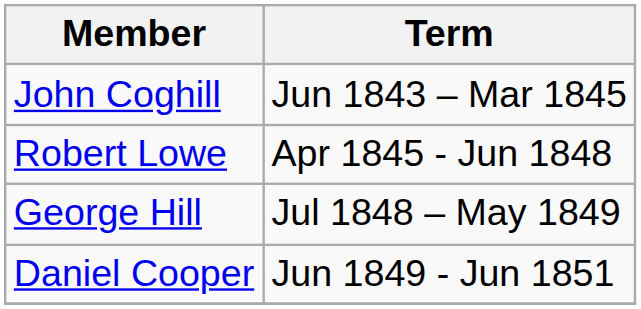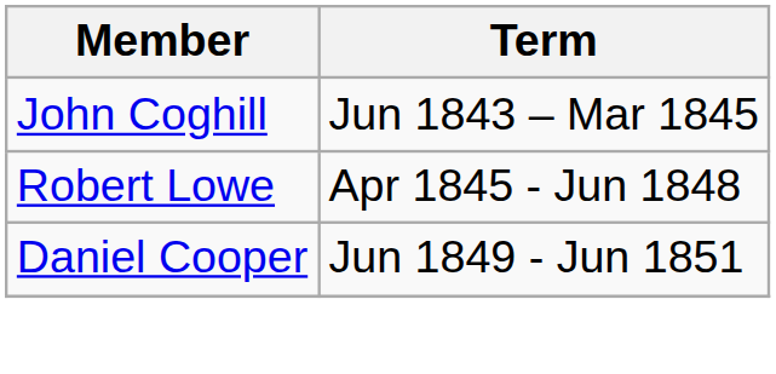 <table class="wikitable">
 <tr>
 <th>Member</th>
 <th>Term</th>
 </tr>
 <tr>
 <td><a href='#'>John Coghill</a></td>
 <td>Jun 1843 – Mar 1845</td>
 </tr>
 <tr>
 <td><a href='#'>Robert Lowe</a></td>
 <td>Apr 1845 - Jun 1848</td>
 </tr>
 <tr>
-<td><a href='#'>George Hill</a></td>
-<td>Jul 1848 – May 1849</td>
-</tr>
-<tr>
 <td><a href='#'>Daniel Cooper</a></td>
 <td>Jun 1849 - Jun 1851</td>
 </tr>
 <tr>
 </tr>
 </table>
